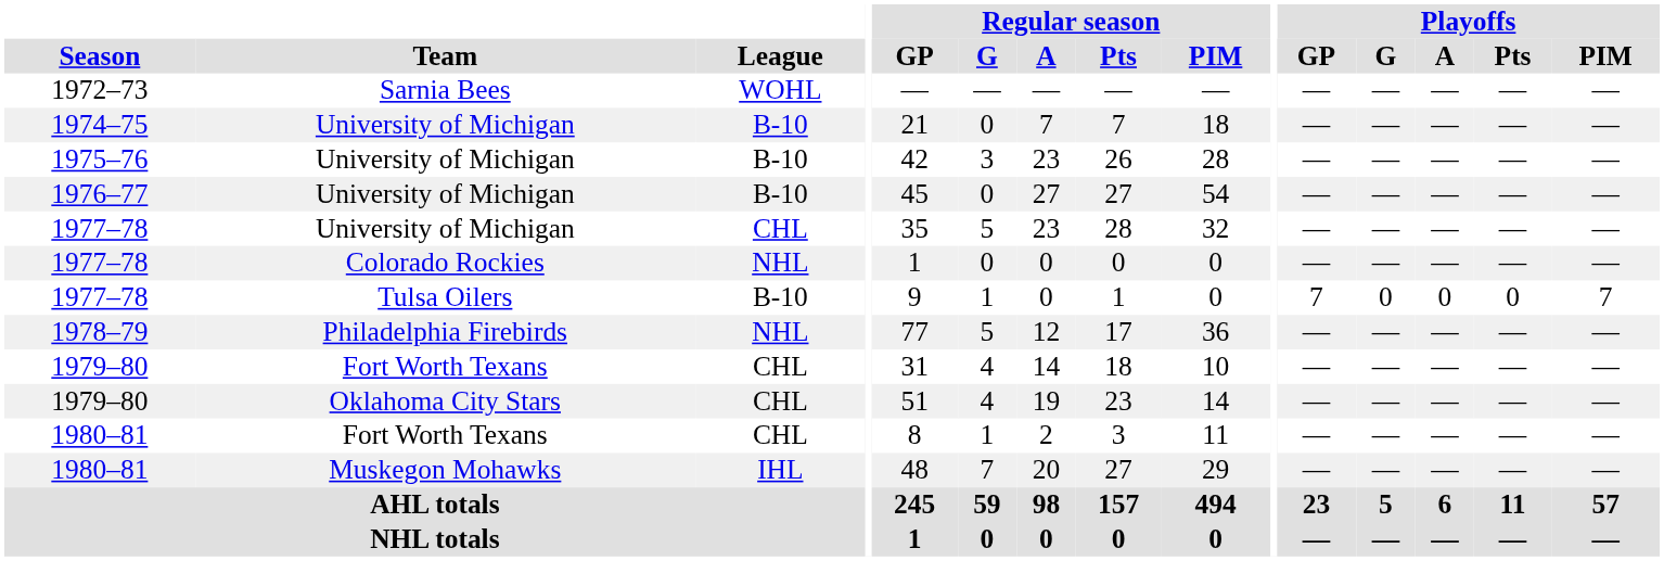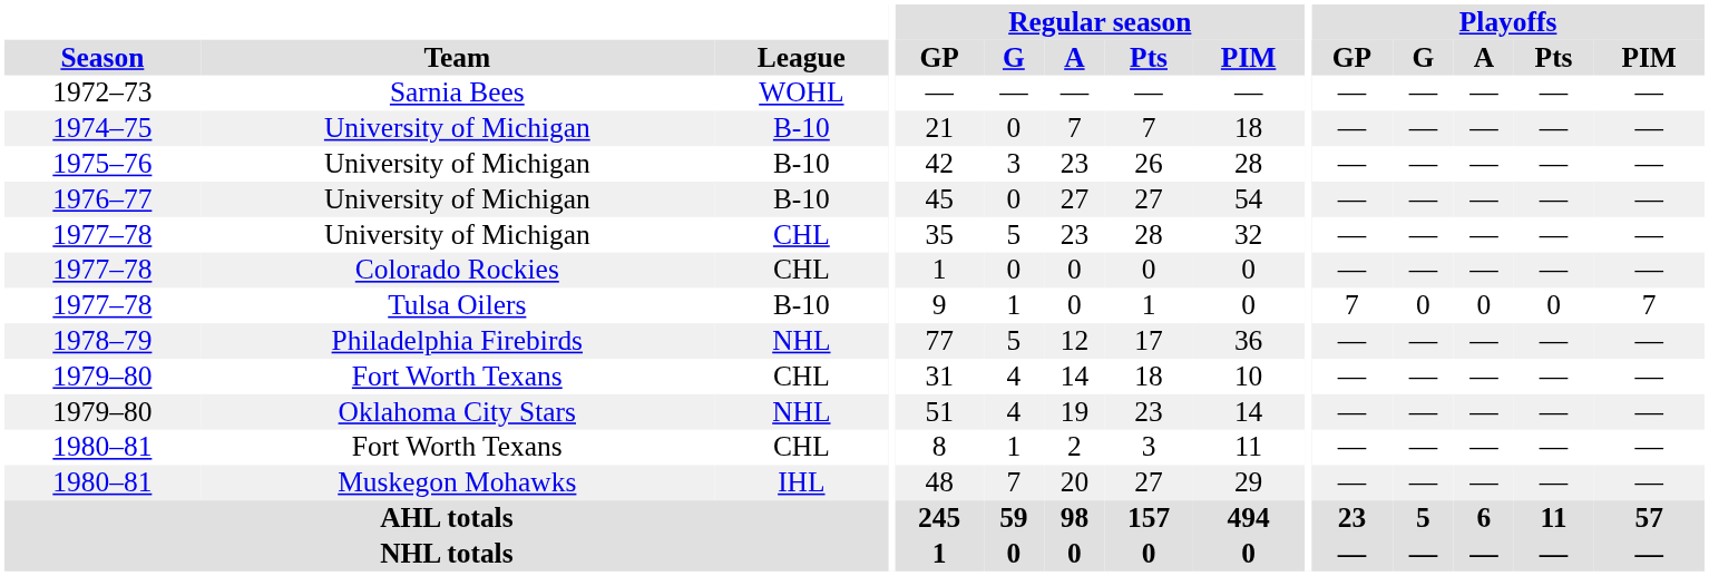 <table border="0" cellpadding="1" cellspacing="0" style="text-align:center; width:60em">
 <tr bgcolor="#e0e0e0">
 <th colspan="3" bgcolor="#ffffff"></th>
 <th rowspan="100" bgcolor="#ffffff"></th>
 <th colspan="5"><a href='#'>Regular season</a></th>
 <th rowspan="100" bgcolor="#ffffff"></th>
 <th colspan="5"><a href='#'>Playoffs</a></th>
 </tr>
 <tr bgcolor="#e0e0e0">
 <th><a href='#'>Season</a></th>
 <th>Team</th>
 <th>League</th>
 <th>GP</th>
 <th><a href='#'>G</a></th>
 <th><a href='#'>A</a></th>
 <th><a href='#'>Pts</a></th>
 <th><a href='#'>PIM</a></th>
 <th>GP</th>
 <th>G</th>
 <th>A</th>
 <th>Pts</th>
 <th>PIM</th>
 </tr>
 <tr>
 <td>1972–73</td>
 <td><a href='#'>Sarnia Bees</a></td>
 <td><a href='#'>WOHL</a></td>
 <td>—</td>
 <td>—</td>
 <td>—</td>
 <td>—</td>
 <td>—</td>
 <td>—</td>
 <td>—</td>
 <td>—</td>
 <td>—</td>
 <td>—</td>
 </tr>
 <tr bgcolor="#f0f0f0">
 <td><a href='#'>1974–75</a></td>
 <td><a href='#'>University of Michigan</a></td>
 <td><a href='#'>B-10</a></td>
 <td>21</td>
 <td>0</td>
 <td>7</td>
 <td>7</td>
 <td>18</td>
 <td>—</td>
 <td>—</td>
 <td>—</td>
 <td>—</td>
 <td>—</td>
 </tr>
 <tr>
 <td><a href='#'>1975–76</a></td>
 <td>University of Michigan</td>
 <td>B-10</td>
 <td>42</td>
 <td>3</td>
 <td>23</td>
 <td>26</td>
 <td>28</td>
 <td>—</td>
 <td>—</td>
 <td>—</td>
 <td>—</td>
 <td>—</td>
 </tr>
 <tr bgcolor="#f0f0f0">
 <td><a href='#'>1976–77</a></td>
 <td>University of Michigan</td>
 <td>B-10</td>
 <td>45</td>
 <td>0</td>
 <td>27</td>
 <td>27</td>
 <td>54</td>
 <td>—</td>
 <td>—</td>
 <td>—</td>
 <td>—</td>
 <td>—</td>
 </tr>
 <tr>
 <td><a href='#'>1977–78</a></td>
 <td>University of Michigan</td>
 <td><a href='#'>CHL</a></td>
 <td>35</td>
 <td>5</td>
 <td>23</td>
 <td>28</td>
 <td>32</td>
 <td>—</td>
 <td>—</td>
 <td>—</td>
 <td>—</td>
 <td>—</td>
 </tr>
 <tr bgcolor="#f0f0f0">
 <td><a href='#'>1977–78</a></td>
 <td><a href='#'>Colorado Rockies</a></td>
-<td><a href='#'>NHL</a></td>
+<td>CHL</td>
 <td>1</td>
 <td>0</td>
 <td>0</td>
 <td>0</td>
 <td>0</td>
 <td>—</td>
 <td>—</td>
 <td>—</td>
 <td>—</td>
 <td>—</td>
 </tr>
 <tr>
 <td><a href='#'>1977–78</a></td>
 <td><a href='#'>Tulsa Oilers</a></td>
 <td>B-10</td>
 <td>9</td>
 <td>1</td>
 <td>0</td>
 <td>1</td>
 <td>0</td>
 <td>7</td>
 <td>0</td>
 <td>0</td>
 <td>0</td>
 <td>7</td>
 </tr>
 <tr bgcolor="#f0f0f0">
 <td><a href='#'>1978–79</a></td>
 <td><a href='#'>Philadelphia Firebirds</a></td>
 <td><a href='#'>NHL</a></td>
 <td>77</td>
 <td>5</td>
 <td>12</td>
 <td>17</td>
 <td>36</td>
 <td>—</td>
 <td>—</td>
 <td>—</td>
 <td>—</td>
 <td>—</td>
 </tr>
 <tr>
 <td><a href='#'>1979–80</a></td>
 <td><a href='#'>Fort Worth Texans</a></td>
 <td>CHL</td>
 <td>31</td>
 <td>4</td>
 <td>14</td>
 <td>18</td>
 <td>10</td>
 <td>—</td>
 <td>—</td>
 <td>—</td>
 <td>—</td>
 <td>—</td>
 </tr>
 <tr bgcolor="#f0f0f0">
 <td>1979–80</td>
 <td><a href='#'>Oklahoma City Stars</a></td>
-<td>CHL</td>
+<td><a href='#'>NHL</a></td>
 <td>51</td>
 <td>4</td>
 <td>19</td>
 <td>23</td>
 <td>14</td>
 <td>—</td>
 <td>—</td>
 <td>—</td>
 <td>—</td>
 <td>—</td>
 </tr>
 <tr>
 <td><a href='#'>1980–81</a></td>
 <td>Fort Worth Texans</td>
 <td>CHL</td>
 <td>8</td>
 <td>1</td>
 <td>2</td>
 <td>3</td>
 <td>11</td>
 <td>—</td>
 <td>—</td>
 <td>—</td>
 <td>—</td>
 <td>—</td>
 </tr>
 <tr bgcolor="#f0f0f0">
 <td><a href='#'>1980–81</a></td>
 <td><a href='#'>Muskegon Mohawks</a></td>
 <td><a href='#'>IHL</a></td>
 <td>48</td>
 <td>7</td>
 <td>20</td>
 <td>27</td>
 <td>29</td>
 <td>—</td>
 <td>—</td>
 <td>—</td>
 <td>—</td>
 <td>—</td>
 </tr>
 <tr bgcolor="#e0e0e0">
 <th colspan="3">AHL totals</th>
 <th>245</th>
 <th>59</th>
 <th>98</th>
 <th>157</th>
 <th>494</th>
 <th>23</th>
 <th>5</th>
 <th>6</th>
 <th>11</th>
 <th>57</th>
 </tr>
 <tr bgcolor="#e0e0e0">
 <th colspan="3">NHL totals</th>
 <th>1</th>
 <th>0</th>
 <th>0</th>
 <th>0</th>
 <th>0</th>
 <th>—</th>
 <th>—</th>
 <th>—</th>
 <th>—</th>
 <th>—</th>
 </tr>
 </table>
